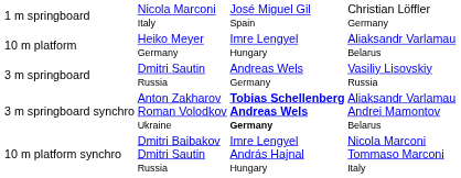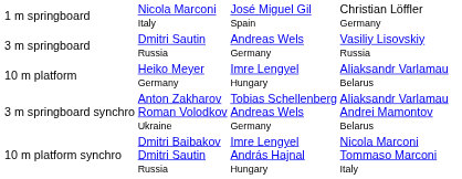 <table>
 <tr>
 <td>1 m springboard</td>
 <td> <a href='#'>Nicola Marconi</a><br><small>Italy</small></td>
 <td> <a href='#'>José Miguel Gil</a><br><small>Spain</small></td>
 <td> Christian Löffler<br><small>Germany</small></td>
 </tr>
 <tr>
+<td>3 m springboard</td>
+<td> <a href='#'>Dmitri Sautin</a><br><small>Russia</small></td>
+<td> <a href='#'>Andreas Wels</a><br><small>Germany</small></td>
+<td> <a href='#'>Vasiliy Lisovskiy</a><br><small>Russia</small></td>
+</tr>
+<tr>
 <td>10 m platform</td>
 <td> <a href='#'>Heiko Meyer</a><br><small>Germany</small></td>
 <td> <a href='#'>Imre Lengyel</a><br><small>Hungary</small></td>
 <td> <a href='#'>Aliaksandr Varlamau</a><br><small>Belarus</small></td>
 </tr>
 <tr>
-<td>3 m springboard</td>
-<td> <a href='#'>Dmitri Sautin</a><br><small>Russia</small></td>
-<td> <a href='#'>Andreas Wels</a><br><small>Germany</small></td>
-<td> <a href='#'>Vasiliy Lisovskiy</a><br><small>Russia</small></td>
-</tr>
-<tr>
 <td>3 m springboard synchro</td>
 <td> <a href='#'>Anton Zakharov</a><br><a href='#'>Roman Volodkov</a><br><small>Ukraine</small></td>
-<td><strong> <a href='#'>Tobias Schellenberg</a><br><a href='#'>Andreas Wels</a><br><small>Germany</small></strong></td>
+<td> <a href='#'>Tobias Schellenberg</a><br><a href='#'>Andreas Wels</a><br><small>Germany</small></td>
 <td> <a href='#'>Aliaksandr Varlamau</a><br><a href='#'>Andrei Mamontov</a><br><small>Belarus</small></td>
 </tr>
 <tr>
 <td>10 m platform synchro</td>
 <td> <a href='#'>Dmitri Baibakov</a><br><a href='#'>Dmitri Sautin</a><br><small>Russia</small></td>
 <td> <a href='#'>Imre Lengyel</a><br><a href='#'>András Hajnal</a><br><small>Hungary</small></td>
 <td> <a href='#'>Nicola Marconi</a><br><a href='#'>Tommaso Marconi</a><br><small>Italy</small></td>
 </tr>
 </table>
